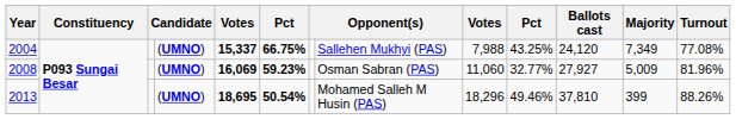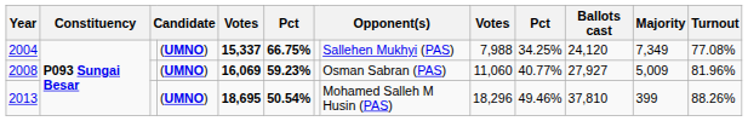 <table class="wikitable" style="margin:0.5em ; font-size:95%">
 <tr>
 <th>Year</th>
 <th>Constituency</th>
 <th colspan=2>Candidate</th>
 <th>Votes</th>
 <th>Pct</th>
 <th colspan=2>Opponent(s)</th>
 <th>Votes</th>
 <th>Pct</th>
 <th>Ballots cast</th>
 <th>Majority</th>
 <th>Turnout</th>
 </tr>
 <tr>
 <td><a href='#'>2004</a></td>
 <td rowspan=3><strong>P093 <a href='#'>Sungai Besar</a></strong></td>
 <td></td>
 <td> (<a href='#'><strong>UMNO</strong></a>)</td>
 <td align="right"><strong>15,337</strong></td>
 <td><strong>66.75%</strong></td>
 <td></td>
 <td><a href='#'>Sallehen Mukhyi</a> (<a href='#'>PAS</a>)</td>
 <td align="right">7,988</td>
-<td>43.25%</td>
+<td>34.25%</td>
 <td>24,120</td>
 <td>7,349</td>
 <td>77.08%</td>
 </tr>
 <tr>
 <td><a href='#'>2008</a></td>
 <td></td>
 <td> (<a href='#'><strong>UMNO</strong></a>)</td>
 <td align="right"><strong>16,069</strong></td>
 <td><strong>59.23%</strong></td>
 <td></td>
 <td>Osman Sabran (<a href='#'>PAS</a>)</td>
 <td align="right">11,060</td>
-<td>32.77%</td>
+<td>40.77%</td>
 <td>27,927</td>
 <td>5,009</td>
 <td>81.96%</td>
 </tr>
 <tr>
 <td><a href='#'>2013</a></td>
 <td></td>
 <td> (<a href='#'><strong>UMNO</strong></a>)</td>
 <td align="right"><strong>18,695</strong></td>
 <td><strong>50.54%</strong></td>
 <td></td>
 <td>Mohamed Salleh M Husin (<a href='#'>PAS</a>)</td>
 <td align="right">18,296</td>
 <td>49.46%</td>
 <td>37,810</td>
 <td>399</td>
 <td>88.26%</td>
 </tr>
 </table>
